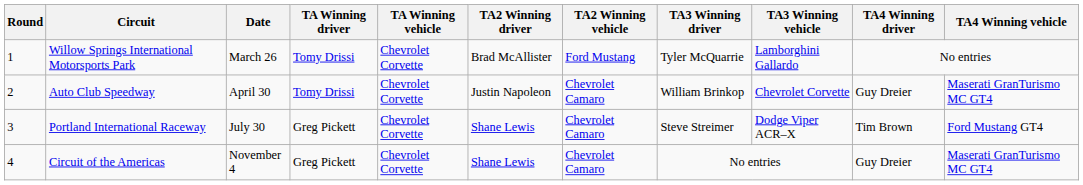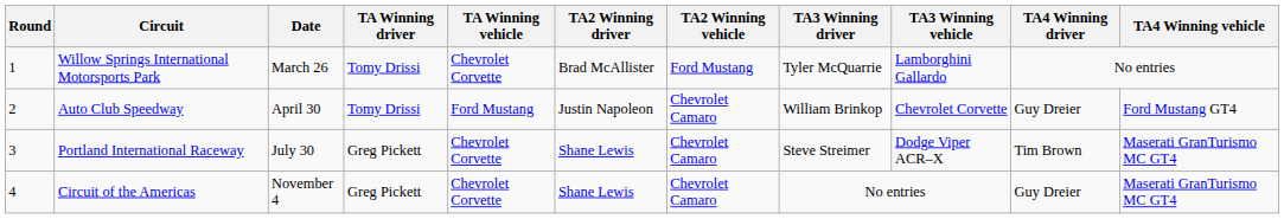 <table class="wikitable" style="font-size: 90%;">
 <tr>
 <th>Round</th>
 <th>Circuit</th>
 <th>Date</th>
 <th>TA Winning driver</th>
 <th>TA Winning vehicle</th>
 <th>TA2 Winning driver</th>
 <th>TA2 Winning vehicle</th>
 <th>TA3 Winning driver</th>
 <th>TA3 Winning vehicle</th>
 <th>TA4 Winning driver</th>
 <th>TA4 Winning vehicle</th>
 </tr>
 <tr>
 <td>1</td>
 <td><a href='#'>Willow Springs International Motorsports Park</a></td>
 <td>March 26</td>
 <td> <a href='#'>Tomy Drissi</a></td>
 <td><a href='#'>Chevrolet Corvette</a></td>
 <td> Brad McAllister</td>
 <td><a href='#'>Ford Mustang</a></td>
 <td> Tyler McQuarrie</td>
 <td><a href='#'>Lamborghini Gallardo</a></td>
 <td colspan="2" align="center">No entries</td>
 </tr>
 <tr>
 <td>2</td>
 <td><a href='#'>Auto Club Speedway</a></td>
 <td>April 30</td>
 <td> <a href='#'>Tomy Drissi</a></td>
-<td><a href='#'>Chevrolet Corvette</a></td>
+<td><a href='#'>Ford Mustang</a></td>
 <td> Justin Napoleon</td>
 <td><a href='#'>Chevrolet Camaro</a></td>
 <td> William Brinkop</td>
 <td><a href='#'>Chevrolet Corvette</a></td>
 <td> Guy Dreier</td>
-<td><a href='#'>Maserati GranTurismo MC GT4</a></td>
+<td><a href='#'>Ford Mustang</a> GT4</td>
 </tr>
 <tr>
 <td>3</td>
 <td><a href='#'>Portland International Raceway</a></td>
 <td>July 30</td>
 <td> Greg Pickett</td>
 <td><a href='#'>Chevrolet Corvette</a></td>
 <td> <a href='#'>Shane Lewis</a></td>
 <td><a href='#'>Chevrolet Camaro</a></td>
 <td> Steve Streimer</td>
 <td><a href='#'>Dodge Viper</a> ACR–X</td>
 <td> Tim Brown</td>
-<td><a href='#'>Ford Mustang</a> GT4</td>
+<td><a href='#'>Maserati GranTurismo MC GT4</a></td>
 </tr>
 <tr>
 <td>4</td>
 <td><a href='#'>Circuit of the Americas</a></td>
 <td>November 4</td>
 <td> Greg Pickett</td>
 <td><a href='#'>Chevrolet Corvette</a></td>
 <td> <a href='#'>Shane Lewis</a></td>
 <td><a href='#'>Chevrolet Camaro</a></td>
 <td colspan="2" align="center">No entries</td>
 <td> Guy Dreier</td>
 <td><a href='#'>Maserati GranTurismo MC GT4</a></td>
 </tr>
 </table>
